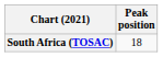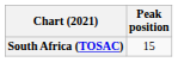 <table class="wikitable sortable plainrowheaders" style="text-align:center">
 <tr>
 <th scope="col">Chart (2021)</th>
 <th scope="col">Peak<br>position</th>
 </tr>
 <tr>
 <th scope="row">South Africa (<a href='#'>TOSAC</a>)</th>
-<td>18</td>
+<td>15</td>
 </tr>
 </table>
